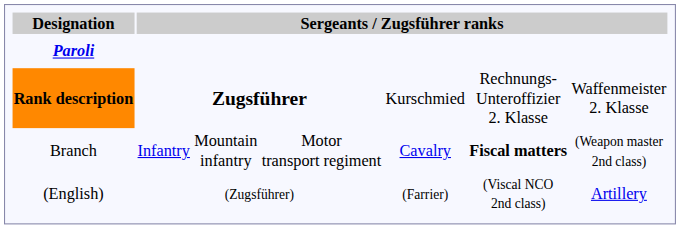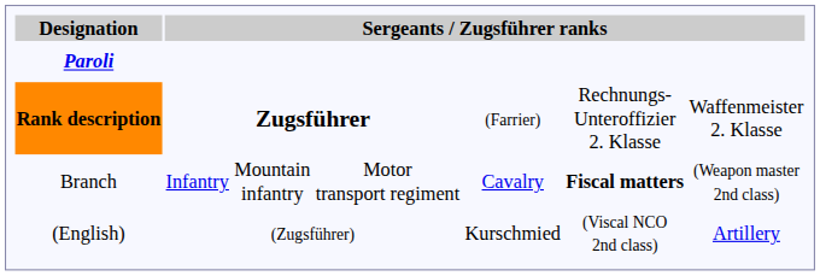 <table style="border:1px solid #8888aa; background-color:#f7f8ff; padding:5px; font-size:95%; margin: 0px 12px 12px 0px;">
 <tr bgcolor="#CCCCCC">
 <th>Designation</th>
 <th colspan=10><strong>Sergeants / Zugsführer ranks</strong></th>
 </tr>
 <tr align="center">
 <th></th>
 <th rowspan=3></th>
 <th rowspan=3></th>
 <th rowspan=3></th>
 <th rowspan=3></th>
 <th rowspan=3></th>
 <th rowspan=3></th>
 </tr>
 <tr align="center">
 <th rowspan=1><em><a href='#'>Paroli</a></em></th>
 </tr>
 <tr align="center">
 <th></th>
 </tr>
 <tr align="center">
 <th style="background:#ff8800; color:black;">Rank description</th>
 <td colspan=3><big><strong>Zugsführer</strong></big></td>
-<td>Kurschmied</td>
+<td><small>(Farrier)</small></td>
 <td>Rechnungs-<br>Unteroffizier<br>2. Klasse</td>
 <td>Waffenmeister<br>2. Klasse</td>
 </tr>
 <tr align="center">
 <td>Branch</td>
 <td><a href='#'>Infantry</a></td>
 <td>Mountain<br>infantry</td>
 <td>Motor<br>transport regiment</td>
 <td><a href='#'>Cavalry</a></td>
 <td><strong>Fiscal matters</strong></td>
 <td><small>(Weapon master<br>2nd class)</small></td>
 </tr>
 <tr align="center">
 <td>(English)</td>
 <td colspan=3><small>(Zugsführer)</small></td>
-<td><small>(Farrier)</small></td>
+<td>Kurschmied</td>
 <td><small>(Viscal NCO<br>2nd class)</small></td>
 <td><a href='#'>Artillery</a></td>
 </tr>
 <tr align="center">
 </tr>
 </table>
